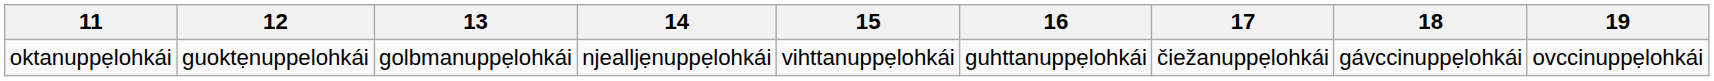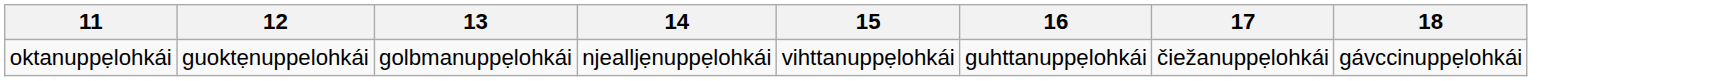 <table class="wikitable">
 <tr>
 <th>11</th>
 <th>12</th>
 <th>13</th>
 <th>14</th>
 <th>15</th>
 <th>16</th>
 <th>17</th>
 <th>18</th>
-<th>19</th>
 </tr>
 <tr>
 <td>oktanuppẹlohkái</td>
 <td>guoktẹnuppelohkái</td>
 <td>golbmanuppẹlohkái</td>
 <td>njealljẹnuppẹlohkái</td>
 <td>vihttanuppẹlohkái</td>
 <td>guhttanuppẹlohkái</td>
 <td>čiežanuppẹlohkái</td>
 <td>gávccinuppẹlohkái</td>
-<td>ovccinuppẹlohkái</td>
 </tr>
 </table>
